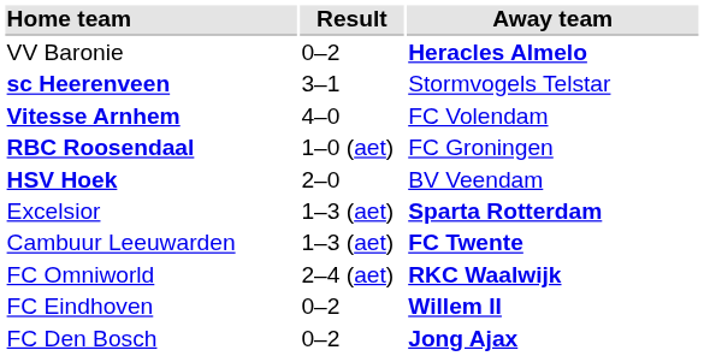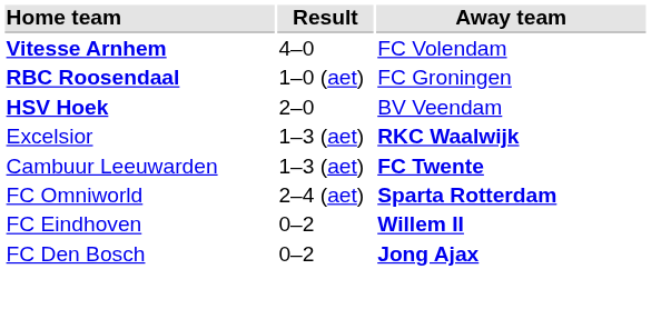 <table>
 <tr bgcolor="#E4E4E4">
 <th style="border-bottom:1px solid #AAAAAA" width="200" align="left">Home team</th>
 <th style="border-bottom:1px solid #AAAAAA" width="70" align="center">Result</th>
 <th style="border-bottom:1px solid #AAAAAA" width="200">Away team</th>
-</tr>
-<tr>
-<td>VV Baronie</td>
-<td>0–2</td>
-<td><strong><a href='#'>Heracles Almelo</a></strong></td>
-</tr>
-<tr>
-<td><strong><a href='#'>sc Heerenveen</a></strong></td>
-<td>3–1</td>
-<td><a href='#'>Stormvogels Telstar</a></td>
 </tr>
 <tr>
 <td><strong><a href='#'>Vitesse Arnhem</a></strong></td>
 <td>4–0</td>
 <td><a href='#'>FC Volendam</a></td>
 </tr>
 <tr>
 <td><strong><a href='#'>RBC Roosendaal</a></strong></td>
 <td>1–0 (<a href='#'>aet</a>)</td>
 <td><a href='#'>FC Groningen</a></td>
 </tr>
 <tr>
 <td><strong><a href='#'>HSV Hoek</a></strong></td>
 <td>2–0</td>
 <td><a href='#'>BV Veendam</a></td>
 </tr>
 <tr>
 <td><a href='#'>Excelsior</a></td>
 <td>1–3 (<a href='#'>aet</a>)</td>
-<td><strong><a href='#'>Sparta Rotterdam</a></strong></td>
+<td><strong><a href='#'>RKC Waalwijk</a></strong></td>
 </tr>
 <tr>
 <td><a href='#'>Cambuur Leeuwarden</a></td>
 <td>1–3 (<a href='#'>aet</a>)</td>
 <td><strong><a href='#'>FC Twente</a></strong></td>
 </tr>
 <tr>
 <td><a href='#'>FC Omniworld</a></td>
 <td>2–4 (<a href='#'>aet</a>)</td>
-<td><strong><a href='#'>RKC Waalwijk</a></strong></td>
+<td><strong><a href='#'>Sparta Rotterdam</a></strong></td>
 </tr>
 <tr>
 <td><a href='#'>FC Eindhoven</a></td>
 <td>0–2</td>
 <td><strong><a href='#'>Willem II</a></strong></td>
 </tr>
 <tr>
 <td><a href='#'>FC Den Bosch</a></td>
 <td>0–2</td>
 <td><strong><a href='#'>Jong Ajax</a></strong></td>
 </tr>
 </table>
